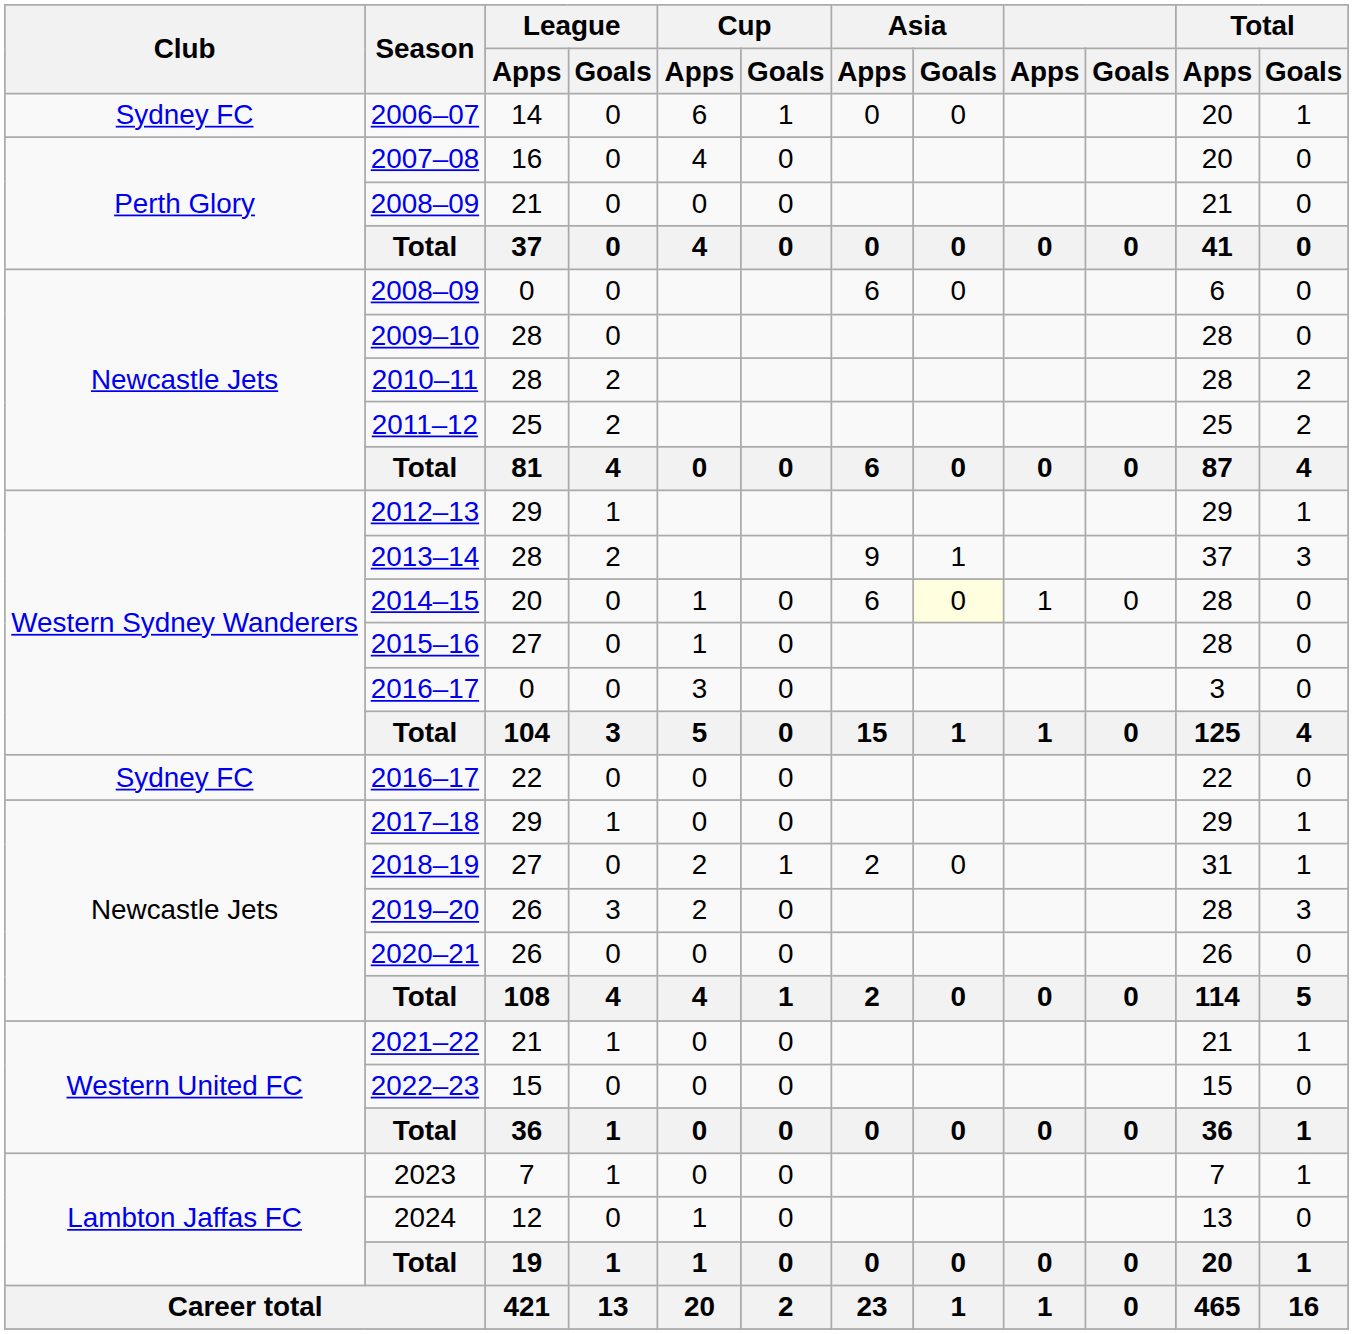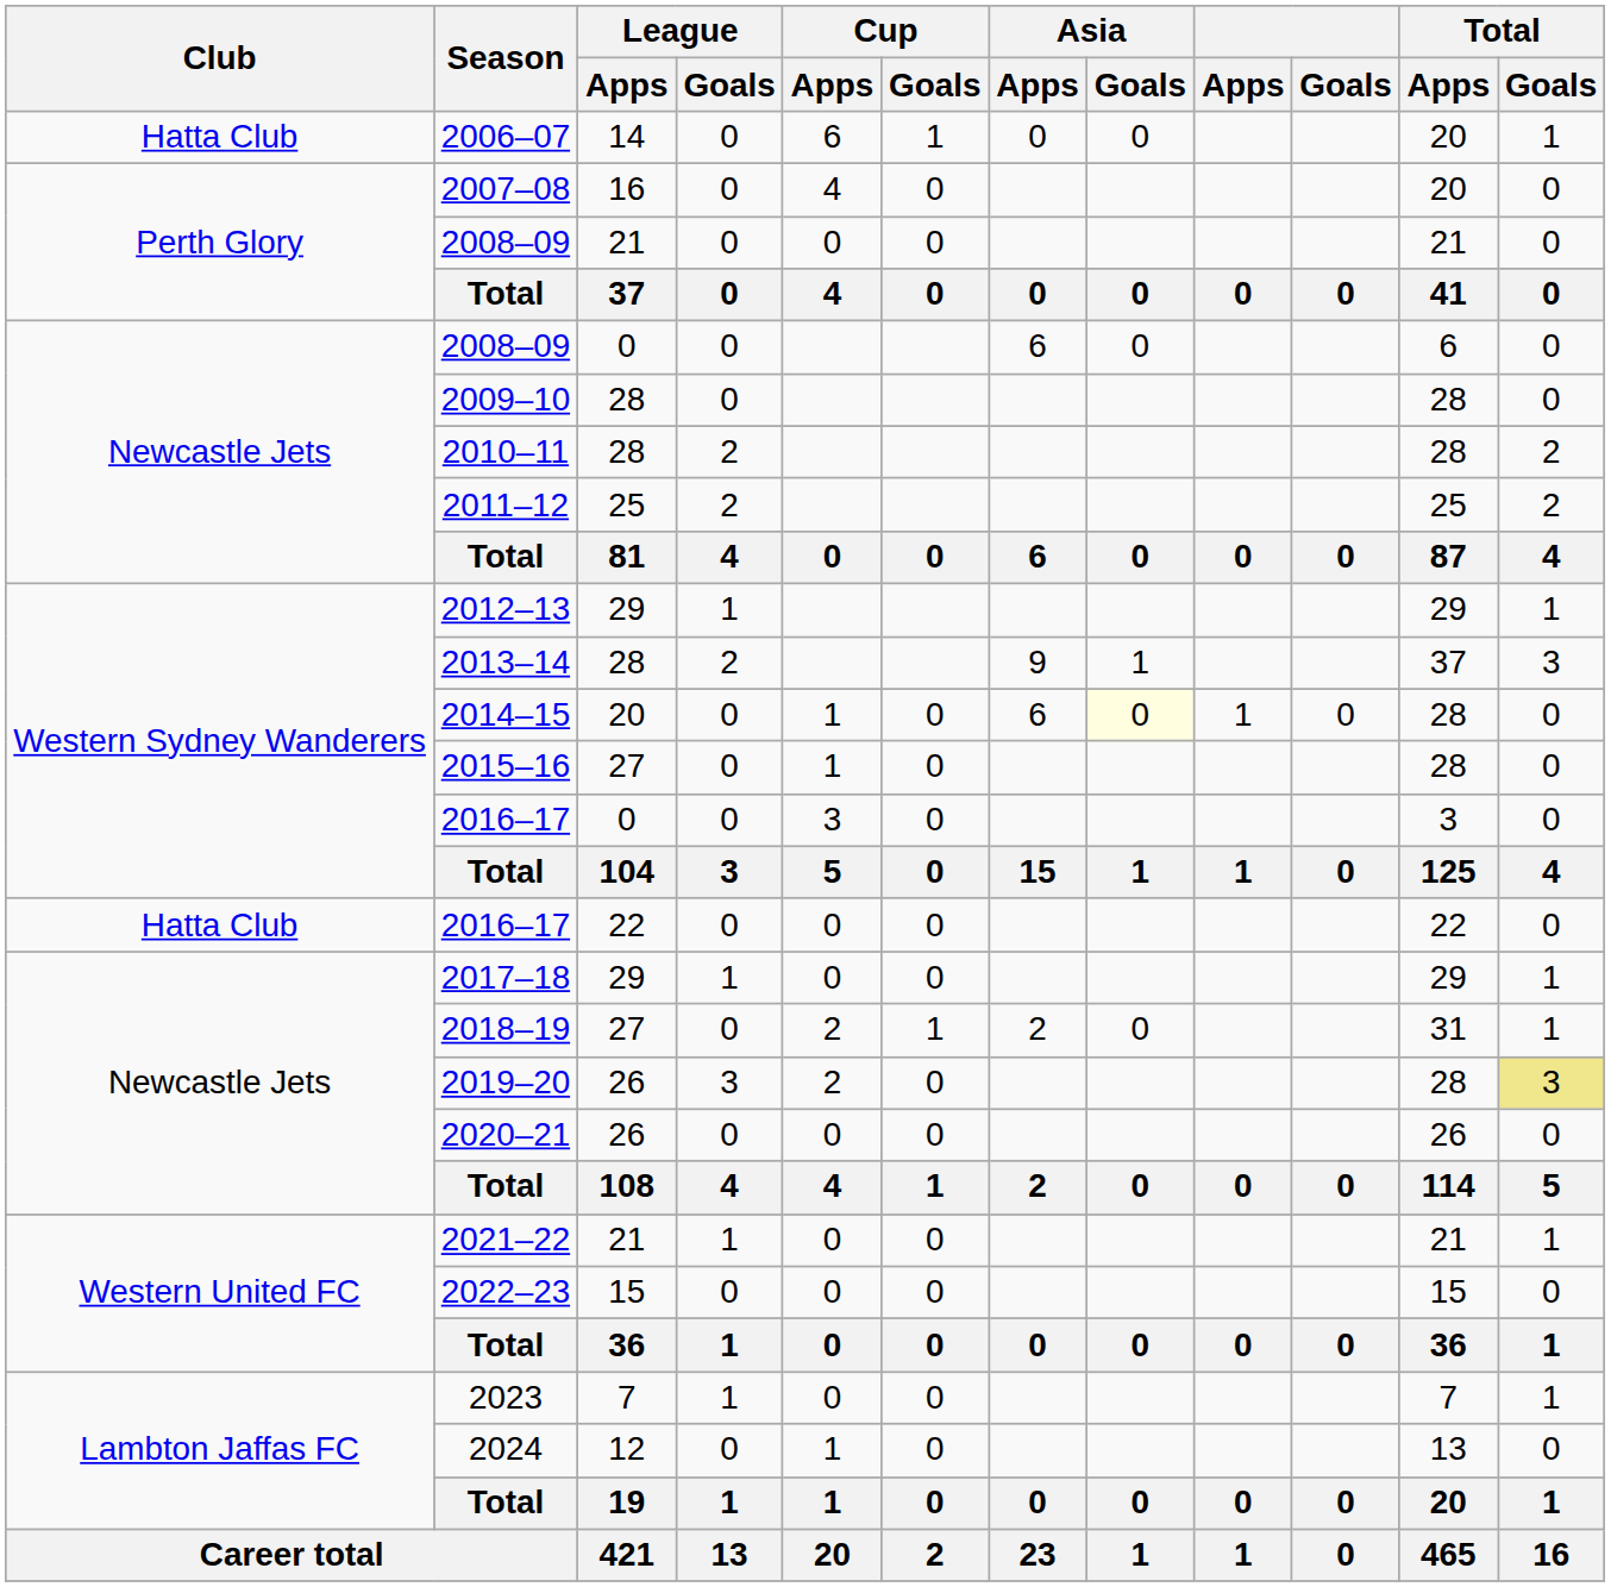 <table class="wikitable" style="text-align:center">
 <tr>
 <th rowspan="2">Club</th>
 <th rowspan="2">Season</th>
 <th colspan="2">League</th>
 <th colspan="2">Cup</th>
 <th colspan="2">Asia</th>
 <th colspan="2"></th>
 <th colspan="2">Total</th>
 </tr>
 <tr>
 <th>Apps</th>
 <th>Goals</th>
 <th>Apps</th>
 <th>Goals</th>
 <th>Apps</th>
 <th>Goals</th>
 <th>Apps</th>
 <th>Goals</th>
 <th>Apps</th>
 <th>Goals</th>
 </tr>
 <tr>
-<td><a href='#'>Sydney FC</a></td>
+<td><a href='#'>Hatta Club</a></td>
 <td><a href='#'>2006–07</a></td>
 <td>14</td>
 <td>0</td>
 <td>6</td>
 <td>1</td>
 <td>0</td>
 <td>0</td>
 <td></td>
 <td></td>
 <td>20</td>
 <td>1</td>
 </tr>
 <tr>
 <td rowspan="3"><a href='#'>Perth Glory</a></td>
 <td><a href='#'>2007–08</a></td>
 <td>16</td>
 <td>0</td>
 <td>4</td>
 <td>0</td>
 <td></td>
 <td></td>
 <td></td>
 <td></td>
 <td>20</td>
 <td>0</td>
 </tr>
 <tr>
 <td><a href='#'>2008–09</a></td>
 <td>21</td>
 <td>0</td>
 <td>0</td>
 <td>0</td>
 <td></td>
 <td></td>
 <td></td>
 <td></td>
 <td>21</td>
 <td>0</td>
 </tr>
 <tr>
 <th>Total</th>
 <th>37</th>
 <th>0</th>
 <th>4</th>
 <th>0</th>
 <th>0</th>
 <th>0</th>
 <th>0</th>
 <th>0</th>
 <th>41</th>
 <th>0</th>
 </tr>
 <tr>
 <td rowspan="5"><a href='#'>Newcastle Jets</a></td>
 <td><a href='#'>2008–09</a></td>
 <td>0</td>
 <td>0</td>
 <td></td>
 <td></td>
 <td>6</td>
 <td>0</td>
 <td></td>
 <td></td>
 <td>6</td>
 <td>0</td>
 </tr>
 <tr>
 <td><a href='#'>2009–10</a></td>
 <td>28</td>
 <td>0</td>
 <td></td>
 <td></td>
 <td></td>
 <td></td>
 <td></td>
 <td></td>
 <td>28</td>
 <td>0</td>
 </tr>
 <tr>
 <td><a href='#'>2010–11</a></td>
 <td>28</td>
 <td>2</td>
 <td></td>
 <td></td>
 <td></td>
 <td></td>
 <td></td>
 <td></td>
 <td>28</td>
 <td>2</td>
 </tr>
 <tr>
 <td><a href='#'>2011–12</a></td>
 <td>25</td>
 <td>2</td>
 <td></td>
 <td></td>
 <td></td>
 <td></td>
 <td></td>
 <td></td>
 <td>25</td>
 <td>2</td>
 </tr>
 <tr>
 <th>Total</th>
 <th>81</th>
 <th>4</th>
 <th>0</th>
 <th>0</th>
 <th>6</th>
 <th>0</th>
 <th>0</th>
 <th>0</th>
 <th>87</th>
 <th>4</th>
 </tr>
 <tr>
 <td rowspan="6"><a href='#'>Western Sydney Wanderers</a></td>
 <td><a href='#'>2012–13</a></td>
 <td>29</td>
 <td>1</td>
 <td></td>
 <td></td>
 <td></td>
 <td></td>
 <td></td>
 <td></td>
 <td>29</td>
 <td>1</td>
 </tr>
 <tr>
 <td><a href='#'>2013–14</a></td>
 <td>28</td>
 <td>2</td>
 <td></td>
 <td></td>
 <td>9</td>
 <td>1</td>
 <td></td>
 <td></td>
 <td>37</td>
 <td>3</td>
 </tr>
 <tr>
 <td><a href='#'>2014–15</a></td>
 <td>20</td>
 <td>0</td>
 <td>1</td>
 <td>0</td>
 <td>6</td>
 <td style="background: lightyellow;">0</td>
 <td>1</td>
 <td>0</td>
 <td>28</td>
 <td>0</td>
 </tr>
 <tr>
 <td><a href='#'>2015–16</a></td>
 <td>27</td>
 <td>0</td>
 <td>1</td>
 <td>0</td>
 <td></td>
 <td></td>
 <td></td>
 <td></td>
 <td>28</td>
 <td>0</td>
 </tr>
 <tr>
 <td><a href='#'>2016–17</a></td>
 <td>0</td>
 <td>0</td>
 <td>3</td>
 <td>0</td>
 <td></td>
 <td></td>
 <td></td>
 <td></td>
 <td>3</td>
 <td>0</td>
 </tr>
 <tr>
 <th>Total</th>
 <th>104</th>
 <th>3</th>
 <th>5</th>
 <th>0</th>
 <th>15</th>
 <th>1</th>
 <th>1</th>
 <th>0</th>
 <th>125</th>
 <th>4</th>
 </tr>
 <tr>
-<td><a href='#'>Sydney FC</a></td>
+<td><a href='#'>Hatta Club</a></td>
 <td><a href='#'>2016–17</a></td>
 <td>22</td>
 <td>0</td>
 <td>0</td>
 <td>0</td>
 <td></td>
 <td></td>
 <td></td>
 <td></td>
 <td>22</td>
 <td>0</td>
 </tr>
 <tr>
 <td rowspan="5">Newcastle Jets</td>
 <td><a href='#'>2017–18</a></td>
 <td>29</td>
 <td>1</td>
 <td>0</td>
 <td>0</td>
 <td></td>
 <td></td>
 <td></td>
 <td></td>
 <td>29</td>
 <td>1</td>
 </tr>
 <tr>
 <td><a href='#'>2018–19</a></td>
 <td>27</td>
 <td>0</td>
 <td>2</td>
 <td>1</td>
 <td>2</td>
 <td>0</td>
 <td></td>
 <td></td>
 <td>31</td>
 <td>1</td>
 </tr>
 <tr>
 <td><a href='#'>2019–20</a></td>
 <td>26</td>
 <td>3</td>
 <td>2</td>
 <td>0</td>
 <td></td>
 <td></td>
 <td></td>
 <td></td>
 <td>28</td>
-<td>3</td>
+<td style="background: khaki;">3</td>
 </tr>
 <tr>
 <td><a href='#'>2020–21</a></td>
 <td>26</td>
 <td>0</td>
 <td>0</td>
 <td>0</td>
 <td></td>
 <td></td>
 <td></td>
 <td></td>
 <td>26</td>
 <td>0</td>
 </tr>
 <tr>
 <th>Total</th>
 <th>108</th>
 <th>4</th>
 <th>4</th>
 <th>1</th>
 <th>2</th>
 <th>0</th>
 <th>0</th>
 <th>0</th>
 <th>114</th>
 <th>5</th>
 </tr>
 <tr>
 <td rowspan="3"><a href='#'>Western United FC</a></td>
 <td><a href='#'>2021–22</a></td>
 <td>21</td>
 <td>1</td>
 <td>0</td>
 <td>0</td>
 <td></td>
 <td></td>
 <td></td>
 <td></td>
 <td>21</td>
 <td>1</td>
 </tr>
 <tr>
 <td><a href='#'>2022–23</a></td>
 <td>15</td>
 <td>0</td>
 <td>0</td>
 <td>0</td>
 <td></td>
 <td></td>
 <td></td>
 <td></td>
 <td>15</td>
 <td>0</td>
 </tr>
 <tr>
 <th>Total</th>
 <th>36</th>
 <th>1</th>
 <th>0</th>
 <th>0</th>
 <th>0</th>
 <th>0</th>
 <th>0</th>
 <th>0</th>
 <th>36</th>
 <th>1</th>
 </tr>
 <tr>
 <td rowspan="3"><a href='#'>Lambton Jaffas FC</a></td>
 <td>2023<br></td>
 <td>7</td>
 <td>1</td>
 <td>0</td>
 <td>0</td>
 <td></td>
 <td></td>
 <td></td>
 <td></td>
 <td>7</td>
 <td>1</td>
 </tr>
 <tr>
 <td>2024<br></td>
 <td>12</td>
 <td>0</td>
 <td>1</td>
 <td>0</td>
 <td></td>
 <td></td>
 <td></td>
 <td></td>
 <td>13</td>
 <td>0</td>
 </tr>
 <tr>
 <th>Total</th>
 <th>19</th>
 <th>1</th>
 <th>1</th>
 <th>0</th>
 <th>0</th>
 <th>0</th>
 <th>0</th>
 <th>0</th>
 <th>20</th>
 <th>1</th>
 </tr>
 <tr>
 <th colspan="2">Career total</th>
 <th>421</th>
 <th>13</th>
 <th>20</th>
 <th>2</th>
 <th>23</th>
 <th>1</th>
 <th>1</th>
 <th>0</th>
 <th>465</th>
 <th>16</th>
 </tr>
 </table>
